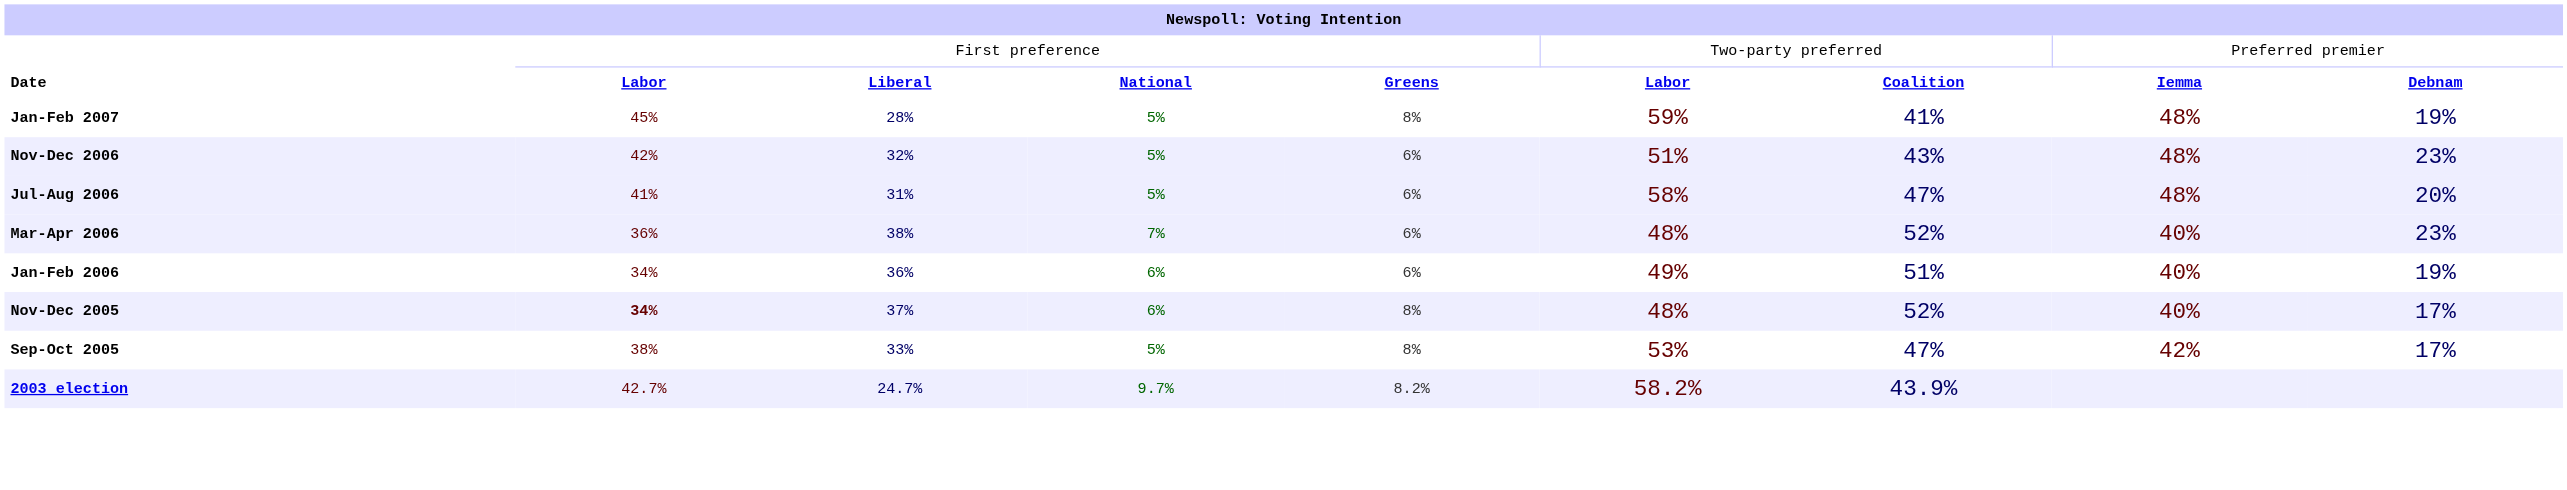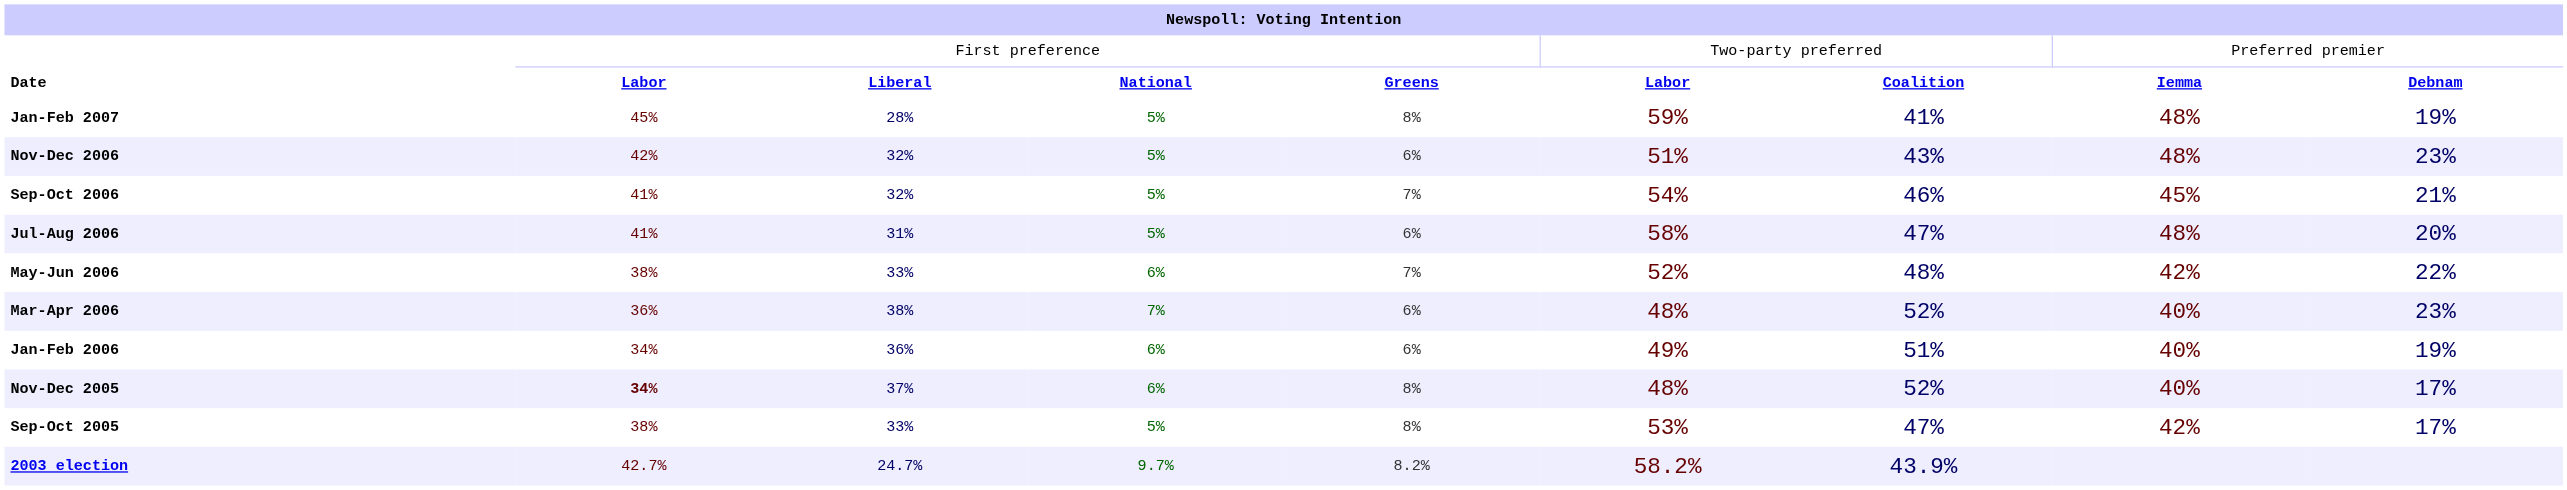 <table class="toccolours" align="left" cellpadding="5" cellspacing="0" style="margin: .4em;font-size: 90%;width:100%">
 <tr>
 <td colspan=9 align=center></td>
 </tr>
 <tr bgcolor="#ccccff">
 <td colspan=9 align="center"><strong>Newspoll: Voting Intention</strong></td>
 </tr>
 <tr>
 <td></td>
 <td colspan="4" align="center" style="border-bottom:1px solid #ccccff">First preference</td>
 <td colspan="2" align="center" style="border-left:1px solid #ccccff;border-bottom:1px solid #ccccff">Two-party preferred</td>
 <td colspan="2" align="center" style="border-left:1px solid #ccccff;border-bottom:1px solid #ccccff">Preferred premier</td>
 </tr>
 <tr>
 <th align=left>Date</th>
 <th><a href='#'>Labor</a></th>
 <th><a href='#'>Liberal</a></th>
 <th><a href='#'>National</a></th>
 <th><a href='#'>Greens</a></th>
 <th><a href='#'>Labor</a></th>
 <th><a href='#'>Coalition</a></th>
 <th><a href='#'>Iemma</a></th>
 <th><a href='#'>Debnam</a></th>
 </tr>
 <tr>
 <td><strong>Jan-Feb 2007</strong></td>
 <td align="center" style="color: #600;">45%</td>
 <td align="center" style="color: #006;">28%</td>
 <td align="center" style="color: #060;">5%</td>
 <td align="center" style="color: #333;">8%</td>
 <td align="center" style="font-size: 150%;color: #600;">59%</td>
 <td align="center" style="font-size: 150%;color: #006;">41%</td>
 <td align="center" style="font-size: 150%;color: #600;">48%</td>
 <td align="center" style="font-size: 150%;color: #006;">19%</td>
 </tr>
 <tr bgcolor="#eeeeff">
 <td><strong>Nov-Dec 2006</strong></td>
 <td align="center" style="color: #600;">42%</td>
 <td align="center" style="color: #006;">32%</td>
 <td align="center" style="color: #060;">5%</td>
 <td align="center" style="color: #333;">6%</td>
 <td align="center" style="font-size: 150%;color: #600;">51%</td>
 <td align="center" style="font-size: 150%;color: #006;">43%</td>
 <td align="center" style="font-size: 150%;color: #600;">48%</td>
 <td align="center" style="font-size: 150%;color: #006;">23%</td>
 </tr>
+<tr>
+<td><strong>Sep-Oct 2006</strong></td>
+<td align="center" style="color: #600;">41%</td>
+<td align="center" style="color: #006;">32%</td>
+<td align="center" style="color: #060;">5%</td>
+<td align="center" style="color: #333;">7%</td>
+<td align="center" style="font-size: 150%;color: #600;">54%</td>
+<td align="center" style="font-size: 150%;color: #006;">46%</td>
+<td align="center" style="font-size: 150%;color: #600;">45%</td>
+<td align="center" style="font-size: 150%;color: #006;">21%</td>
+</tr>
 <tr bgcolor="#eeeeff">
 <td><strong>Jul-Aug 2006</strong></td>
 <td align="center" style="color: #600;">41%</td>
 <td align="center" style="color: #006;">31%</td>
 <td align="center" style="color: #060;">5%</td>
 <td align="center" style="color: #333;">6%</td>
 <td align="center" style="font-size: 150%;color: #600;">58%</td>
 <td align="center" style="font-size: 150%;color: #006;">47%</td>
 <td align="center" style="font-size: 150%;color: #600;">48%</td>
 <td align="center" style="font-size: 150%;color: #006;">20%</td>
+</tr>
+<tr>
+<td><strong>May-Jun 2006</strong></td>
+<td align="center" style="color: #600;">38%</td>
+<td align="center" style="color: #006;">33%</td>
+<td align="center" style="color: #060;">6%</td>
+<td align="center" style="color: #333;">7%</td>
+<td align="center" style="font-size: 150%;color: #600;">52%</td>
+<td align="center" style="font-size: 150%;color: #006;">48%</td>
+<td align="center" style="font-size: 150%;color: #600;">42%</td>
+<td align="center" style="font-size: 150%;color: #006;">22%</td>
 </tr>
 <tr bgcolor="#eeeeff">
 <td><strong>Mar-Apr 2006</strong></td>
 <td align="center" style="color: #600;">36%</td>
 <td align="center" style="color: #006;">38%</td>
 <td align="center" style="color: #060;">7%</td>
 <td align="center" style="color: #333;">6%</td>
 <td align="center" style="font-size: 150%;color: #600;">48%</td>
 <td align="center" style="font-size: 150%;color: #006;">52%</td>
 <td align="center" style="font-size: 150%;color: #600;">40%</td>
 <td align="center" style="font-size: 150%;color: #006;">23%</td>
 </tr>
 <tr>
 <td><strong>Jan-Feb 2006</strong></td>
 <td align="center" style="color: #600;">34%</td>
 <td align="center" style="color: #006;">36%</td>
 <td align="center" style="color: #060;">6%</td>
 <td align="center" style="color: #333;">6%</td>
 <td align="center" style="font-size: 150%;color: #600;">49%</td>
 <td align="center" style="font-size: 150%;color: #006;">51%</td>
 <td align="center" style="font-size: 150%;color: #600;">40%</td>
 <td align="center" style="font-size: 150%;color: #006;">19%</td>
 </tr>
 <tr bgcolor="#eeeeff">
 <td><strong>Nov-Dec 2005</strong></td>
 <td align="center" style="color: #600;"><strong>34%</strong></td>
 <td align="center" style="color: #006;">37%</td>
 <td align="center" style="color: #060;">6%</td>
 <td align="center" style="color: #333;">8%</td>
 <td align="center" style="font-size: 150%;color: #600;">48%</td>
 <td align="center" style="font-size: 150%;color: #006;">52%</td>
 <td align="center" style="font-size: 150%;color: #600;">40%</td>
 <td align="center" style="font-size: 150%;color: #006;">17%</td>
 </tr>
 <tr>
 <td><strong>Sep-Oct 2005</strong></td>
 <td align="center" style="color: #600;">38%</td>
 <td align="center" style="color: #006;">33%</td>
 <td align="center" style="color: #060;">5%</td>
 <td align="center" style="color: #333;">8%</td>
 <td align="center" style="font-size: 150%;color: #600;">53%</td>
 <td align="center" style="font-size: 150%;color: #006;">47%</td>
 <td align="center" style="font-size: 150%;color: #600;">42%</td>
 <td align="center" style="font-size: 150%;color: #006;">17%</td>
 </tr>
 <tr bgcolor="#eeeeff">
 <td width=20%><strong><a href='#'>2003 election</a></strong></td>
 <td width=10% align="center" style="color: #600;">42.7%</td>
 <td width=10% align="center" style="color: #006;">24.7%</td>
 <td width=10% align="center" style="color: #060;">9.7%</td>
 <td width=10% align="center" style="color: #333;">8.2%</td>
 <td width=10% align="center" style="font-size: 150%;color: #600;">58.2%</td>
 <td width=10% align="center" style="font-size: 150%;color: #006;">43.9%</td>
 <td width=10%></td>
 <td width=10%></td>
 </tr>
 </table>
